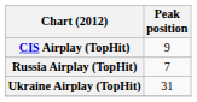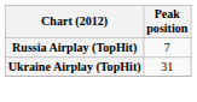 <table class="wikitable sortable plainrowheaders" style="text-align:center">
 <tr>
 <th scope="col">Chart (2012)</th>
 <th scope="col">Peak<br>position</th>
-</tr>
-<tr>
-<th scope="row"><a href='#'>CIS</a> Airplay (TopHit)</th>
-<td>9</td>
 </tr>
 <tr>
 <th scope="row">Russia Airplay (TopHit)</th>
 <td>7</td>
 </tr>
 <tr>
 <th scope="row">Ukraine Airplay (TopHit)</th>
 <td>31</td>
 </tr>
 <tr>
 </tr>
 </table>
